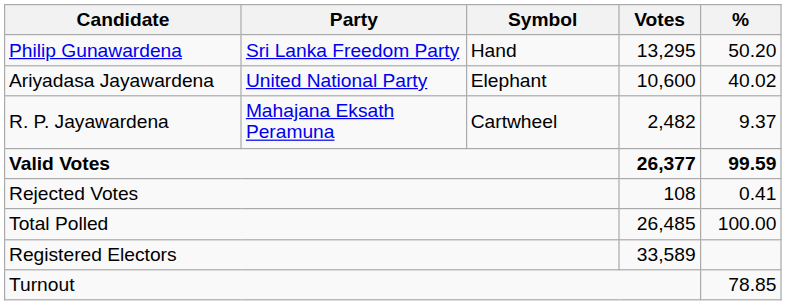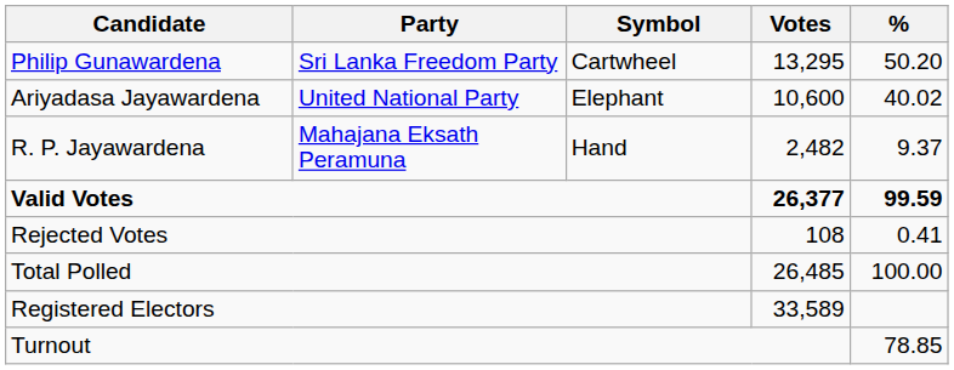 <table class="wikitable" border="1" style="text-align:right;">
 <tr>
 <th align=left width="190">Candidate</th>
 <th align=left width="180">Party</th>
 <th align=left width="120">Symbol</th>
 <th align=left width="60">Votes</th>
 <th align=left width="60">%</th>
 </tr>
 <tr>
 <td align=left><a href='#'>Philip Gunawardena</a></td>
 <td align=left><a href='#'>Sri Lanka Freedom Party</a></td>
-<td align=left>Hand</td>
+<td align=left>Cartwheel</td>
 <td align=right>13,295</td>
 <td align=right>50.20</td>
 </tr>
 <tr>
 <td align=left>Ariyadasa Jayawardena</td>
 <td align=left><a href='#'>United National Party</a></td>
 <td align=left>Elephant</td>
 <td align=right>10,600</td>
 <td align=right>40.02</td>
 </tr>
 <tr>
 <td align=left>R. P. Jayawardena</td>
 <td align=left><a href='#'>Mahajana Eksath Peramuna</a></td>
-<td align=left>Cartwheel</td>
+<td align=left>Hand</td>
 <td align=right>2,482</td>
 <td align=right>9.37</td>
 </tr>
 <tr>
 <td align=left colspan=3><strong>Valid Votes</strong></td>
 <td align=right><strong>26,377</strong></td>
 <td align=right><strong>99.59</strong></td>
 </tr>
 <tr>
 <td align=left colspan=3>Rejected Votes</td>
 <td align=right>108</td>
 <td align=right>0.41</td>
 </tr>
 <tr>
 <td align=left colspan=3>Total Polled</td>
 <td align=right>26,485</td>
 <td align=right>100.00</td>
 </tr>
 <tr>
 <td align=left colspan=3>Registered Electors</td>
 <td align=right>33,589</td>
 <td></td>
 </tr>
 <tr>
 <td align=left colspan=4>Turnout</td>
 <td align=right>78.85</td>
 </tr>
 </table>
